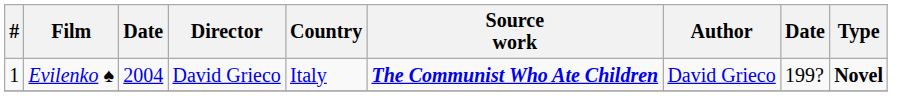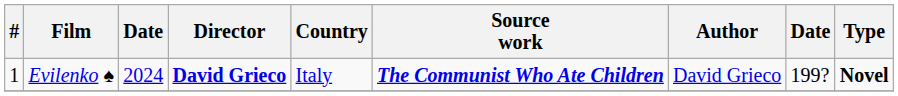 <table class="wikitable">
 <tr>
 <th>#</th>
 <th>Film</th>
 <th>Date</th>
 <th>Director</th>
 <th>Country</th>
 <th>Source<br>work</th>
 <th>Author</th>
 <th>Date</th>
 <th>Type</th>
 </tr>
 <tr>
 <td>1</td>
 <td><em><a href='#'>Evilenko</a></em> ♠</td>
-<td><a href='#'>2004</a></td>
-<td><a href='#'>David Grieco</a></td>
+<td><a href='#'>2024</a></td>
+<td><strong><a href='#'>David Grieco</a></strong></td>
 <td><a href='#'>Italy</a></td>
 <td><strong><em><a href='#'>The Communist Who Ate Children</a></em></strong></td>
 <td><a href='#'>David Grieco</a></td>
 <td>199?</td>
 <td><strong>Novel</strong></td>
 </tr>
 <tr>
 </tr>
 </table>
